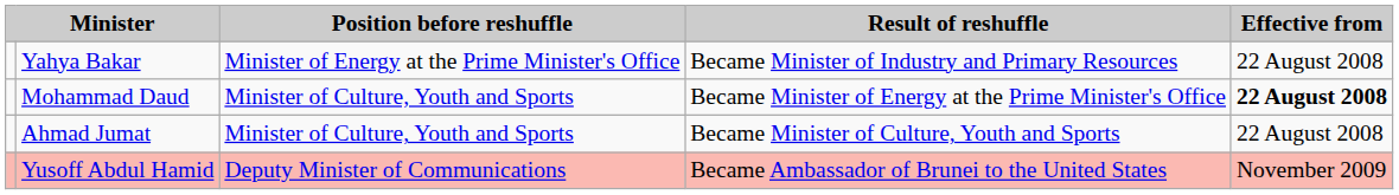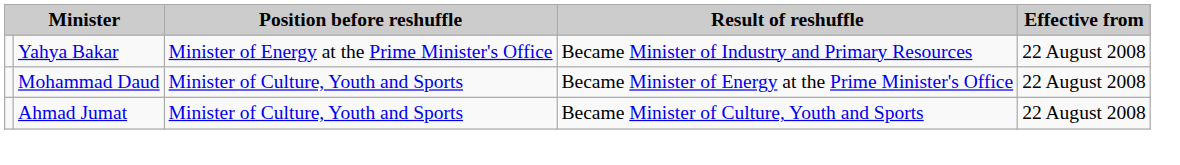 <table class="wikitable">
 <tr>
 <th colspan="2" scope="col" style="background:#ccc;">Minister</th>
 <th scope="col" style="background:#ccc;">Position before reshuffle</th>
 <th scope="col" style="background:#ccc;">Result of reshuffle</th>
 <th scope="col" style="background:#ccc;">Effective from</th>
 </tr>
 <tr>
 <td></td>
 <td><a href='#'>Yahya Bakar</a></td>
 <td><a href='#'>Minister of Energy</a> at the <a href='#'>Prime Minister's Office</a></td>
 <td>Became <a href='#'>Minister of Industry and Primary Resources</a></td>
 <td>22 August 2008</td>
 </tr>
 <tr>
 <td></td>
 <td><a href='#'>Mohammad Daud</a></td>
 <td><a href='#'>Minister of Culture, Youth and Sports</a></td>
 <td>Became <a href='#'>Minister of Energy</a> at the <a href='#'>Prime Minister's Office</a></td>
-<td><strong>22 August 2008</strong></td>
+<td>22 August 2008</td>
 </tr>
 <tr>
 <td></td>
 <td><a href='#'>Ahmad Jumat</a></td>
 <td><a href='#'>Minister of Culture, Youth and Sports</a></td>
 <td>Became <a href='#'>Minister of Culture, Youth and Sports</a></td>
 <td>22 August 2008</td>
 </tr>
-<tr style="background:#FBB9B2;" colspan="4" |>
-<td></td>
-<td><a href='#'>Yusoff Abdul Hamid</a></td>
-<td><a href='#'>Deputy Minister of Communications</a></td>
-<td>Became <a href='#'>Ambassador of Brunei to the United States</a></td>
-<td>November 2009</td>
-</tr>
 </table>
